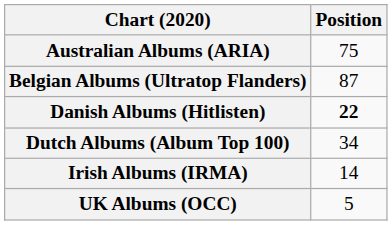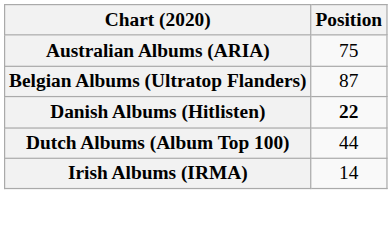 <table class="wikitable sortable plainrowheaders" style="text-align:center;">
 <tr>
 <th scope="col">Chart (2020)</th>
 <th scope="col">Position</th>
 </tr>
 <tr>
 <th scope="row">Australian Albums (ARIA)</th>
 <td>75</td>
 </tr>
 <tr>
 <th scope="row">Belgian Albums (Ultratop Flanders)</th>
 <td>87</td>
 </tr>
 <tr>
 <th scope="row">Danish Albums (Hitlisten)</th>
 <td><strong>22</strong></td>
 </tr>
 <tr>
 <th scope="row">Dutch Albums (Album Top 100)</th>
-<td>34</td>
+<td>44</td>
 </tr>
 <tr>
 <th scope="row">Irish Albums (IRMA)</th>
 <td>14</td>
 </tr>
-<tr>
-<th scope="row">UK Albums (OCC)</th>
-<td>5</td>
-</tr>
 </table>
